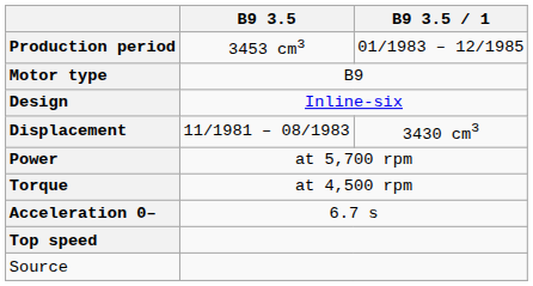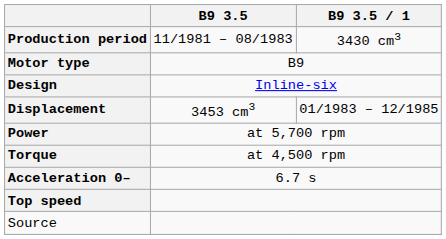 <table class="wikitable">
 <tr>
 <th style="text-align:left"></th>
 <th style="text-align:center">B9 3.5</th>
 <th style="text-align:center">B9 3.5 / 1</th>
 </tr>
 <tr>
 <th style="text-align:left">Production period</th>
-<td style="text-align:center">3453 cm<sup>3</sup></td>
-<td style="text-align:center">01/1983 – 12/1985</td>
+<td style="text-align:center">11/1981 – 08/1983</td>
+<td style="text-align:center">3430 cm<sup>3</sup></td>
 </tr>
 <tr>
 <th style="text-align:left">Motor type</th>
 <td style="text-align:center" colspan="2">B9</td>
 </tr>
 <tr>
 <th style="text-align:left">Design</th>
 <td style="text-align:center" colspan="2"><a href='#'>Inline-six</a></td>
 </tr>
 <tr>
 <th style="text-align:left">Displacement</th>
-<td style="text-align:center">11/1981 – 08/1983</td>
-<td style="text-align:center">3430 cm<sup>3</sup></td>
+<td style="text-align:center">3453 cm<sup>3</sup></td>
+<td style="text-align:center">01/1983 – 12/1985</td>
 </tr>
 <tr>
 <th style="text-align:left">Power</th>
 <td style="text-align:center" colspan="2"> at 5,700 rpm</td>
 </tr>
 <tr>
 <th style="text-align:left">Torque</th>
 <td style="text-align:center" colspan="2"> at 4,500 rpm</td>
 </tr>
 <tr>
 <th style="text-align:left">Acceleration 0–</th>
 <td style="text-align:center" colspan="2">6.7 s</td>
 </tr>
 <tr>
 <th style="text-align:left">Top speed</th>
 <td style="text-align:center" colspan="2"></td>
 </tr>
 <tr>
 <td>Source</td>
 <td colspan="2"></td>
 </tr>
 <tr>
 </tr>
 </table>
